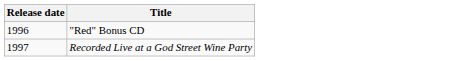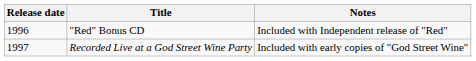 <table class="wikitable">
 <tr>
 <th>Release date</th>
 <th>Title</th>
+<th>Notes</th>
 </tr>
 <tr>
 <td>1996</td>
 <td>"Red" Bonus CD</td>
+<td>Included with Independent release of "Red"</td>
 </tr>
 <tr>
 <td>1997</td>
 <td><em>Recorded Live at a God Street Wine Party</em></td>
+<td>Included with early copies of "God Street Wine"</td>
 </tr>
 </table>
